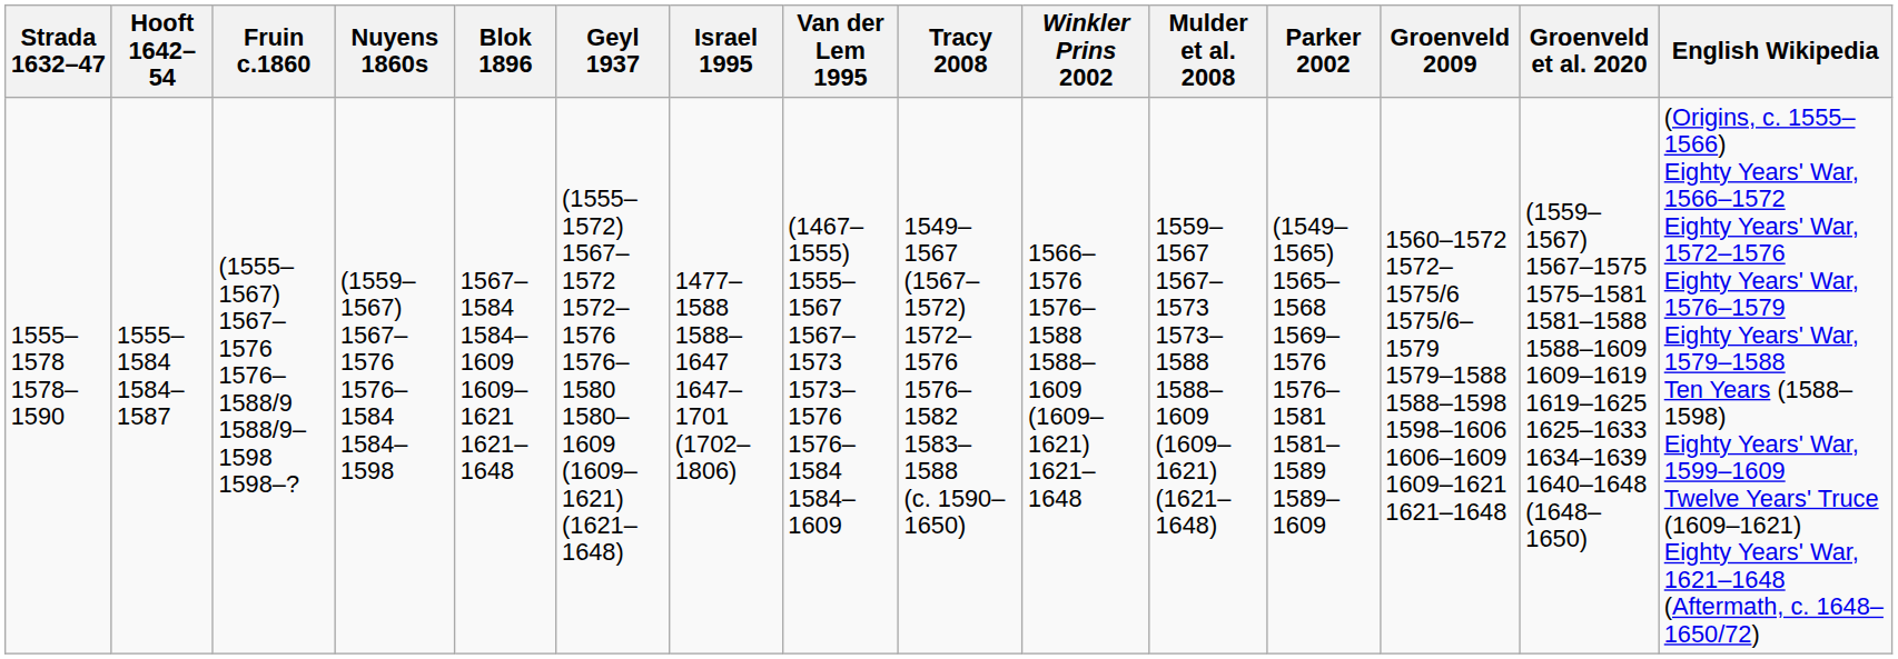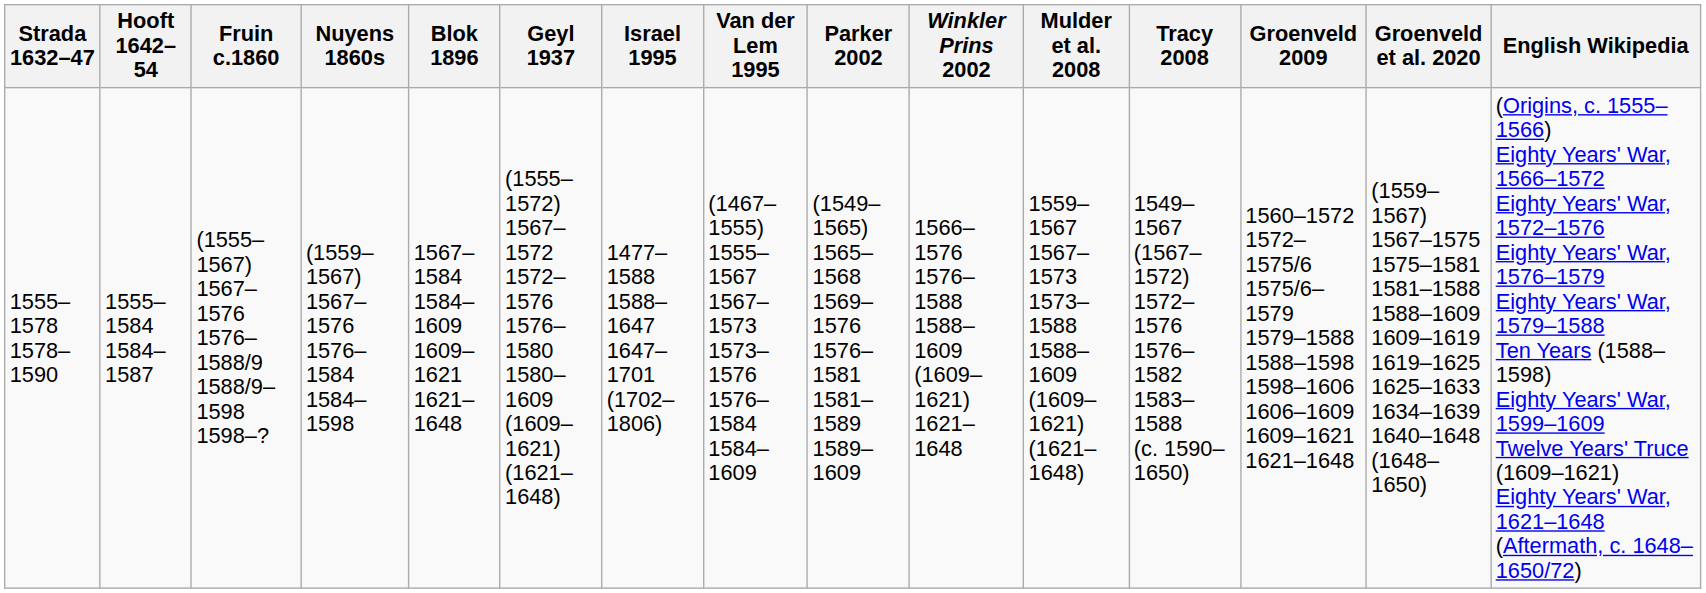 <table class="wikitable">
 <tr>
 <th>Strada<br>1632–47</th>
 <th>Hooft<br>1642–54</th>
 <th>Fruin<br>c.1860</th>
 <th>Nuyens<br>1860s</th>
 <th>Blok<br>1896</th>
 <th>Geyl<br>1937</th>
 <th>Israel<br>1995</th>
 <th>Van der Lem<br>1995</th>
-<th>Tracy<br>2008</th>
+<th>Parker<br>2002</th>
 <th><em>Winkler Prins</em><br>2002</th>
 <th>Mulder et al.<br>2008</th>
-<th>Parker<br>2002</th>
+<th>Tracy<br>2008</th>
 <th>Groenveld<br>2009</th>
 <th>Groenveld<br>et al. 2020</th>
 <th>English Wikipedia</th>
 </tr>
 <tr>
 <td>1555–1578<br>1578–1590</td>
 <td>1555–1584<br>1584–1587</td>
 <td>(1555–1567)<br>1567–1576<br>1576–1588/9<br>1588/9–1598<br>1598–?</td>
 <td>(1559–1567)<br>1567–1576<br>1576–1584<br>1584–1598</td>
 <td>1567–1584<br>1584–1609<br>1609–1621<br>1621–1648</td>
 <td>(1555–1572)<br>1567–1572<br>1572–1576<br>1576–1580<br>1580–1609<br>(1609–1621)<br>(1621–1648)</td>
 <td>1477–1588<br>1588–1647<br>1647–1701<br>(1702–1806)</td>
 <td>(1467–1555)<br>1555–1567<br>1567–1573<br>1573–1576<br>1576–1584<br>1584–1609</td>
-<td>1549–1567<br>(1567–1572)<br>1572–1576<br>1576–1582<br>1583–1588<br>(c. 1590–1650)</td>
+<td>(1549–1565)<br>1565–1568<br>1569–1576<br>1576–1581<br>1581–1589<br>1589–1609</td>
 <td>1566–1576<br>1576–1588<br>1588–1609<br>(1609–1621)<br>1621–1648</td>
 <td>1559–1567<br>1567–1573<br>1573–1588<br>1588–1609<br>(1609–1621)<br>(1621–1648)</td>
-<td>(1549–1565)<br>1565–1568<br>1569–1576<br>1576–1581<br>1581–1589<br>1589–1609</td>
+<td>1549–1567<br>(1567–1572)<br>1572–1576<br>1576–1582<br>1583–1588<br>(c. 1590–1650)</td>
 <td>1560–1572<br>1572–1575/6<br>1575/6–1579<br>1579–1588<br>1588–1598<br>1598–1606<br>1606–1609<br>1609–1621<br>1621–1648</td>
 <td>(1559–1567)<br>1567–1575<br>1575–1581<br>1581–1588<br>1588–1609<br>1609–1619<br>1619–1625<br>1625–1633<br>1634–1639<br>1640–1648<br>(1648–1650)</td>
 <td>(<a href='#'>Origins, c. 1555–1566</a>)<br><a href='#'>Eighty Years' War, 1566–1572</a><br><a href='#'>Eighty Years' War, 1572–1576</a><br><a href='#'>Eighty Years' War, 1576–1579</a><br><a href='#'>Eighty Years' War, 1579–1588</a><br><a href='#'>Ten Years</a> (1588–1598)<br><a href='#'>Eighty Years' War, 1599–1609</a><br><a href='#'>Twelve Years' Truce</a> (1609–1621)<br><a href='#'>Eighty Years' War, 1621–1648</a><br>(<a href='#'>Aftermath, c. 1648–1650/72</a>)</td>
 </tr>
 </table>
